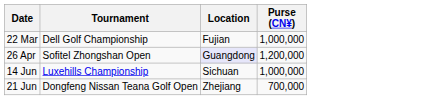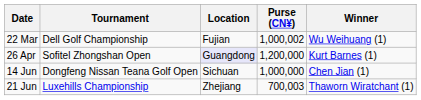 <table class="wikitable" style="font-size:95%">
 <tr>
 <th>Date</th>
 <th>Tournament</th>
 <th>Location</th>
 <th>Purse<br>(<a href='#'>CN¥</a>)</th>
+<th>Winner</th>
 </tr>
 <tr>
 <td>22 Mar</td>
 <td>Dell Golf Championship</td>
 <td>Fujian</td>
-<td align=right>1,000,000</td>
+<td align=right>1,000,002</td>
+<td> <a href='#'>Wu Weihuang</a> (1)</td>
 </tr>
 <tr>
 <td>26 Apr</td>
 <td>Sofitel Zhongshan Open</td>
 <td style="background: lavender;">Guangdong</td>
 <td align=right>1,200,000</td>
+<td> <a href='#'>Kurt Barnes</a> (1)</td>
 </tr>
 <tr>
 <td>14 Jun</td>
-<td><a href='#'>Luxehills Championship</a></td>
+<td>Dongfeng Nissan Teana Golf Open</td>
 <td>Sichuan</td>
 <td align=right>1,000,000</td>
+<td> <a href='#'>Chen Jian</a> (1)</td>
 </tr>
 <tr>
 <td>21 Jun</td>
-<td>Dongfeng Nissan Teana Golf Open</td>
+<td><a href='#'>Luxehills Championship</a></td>
 <td>Zhejiang</td>
-<td align=right>700,000</td>
+<td align=right>700,003</td>
+<td> <a href='#'>Thaworn Wiratchant</a> (1)</td>
 </tr>
 </table>
